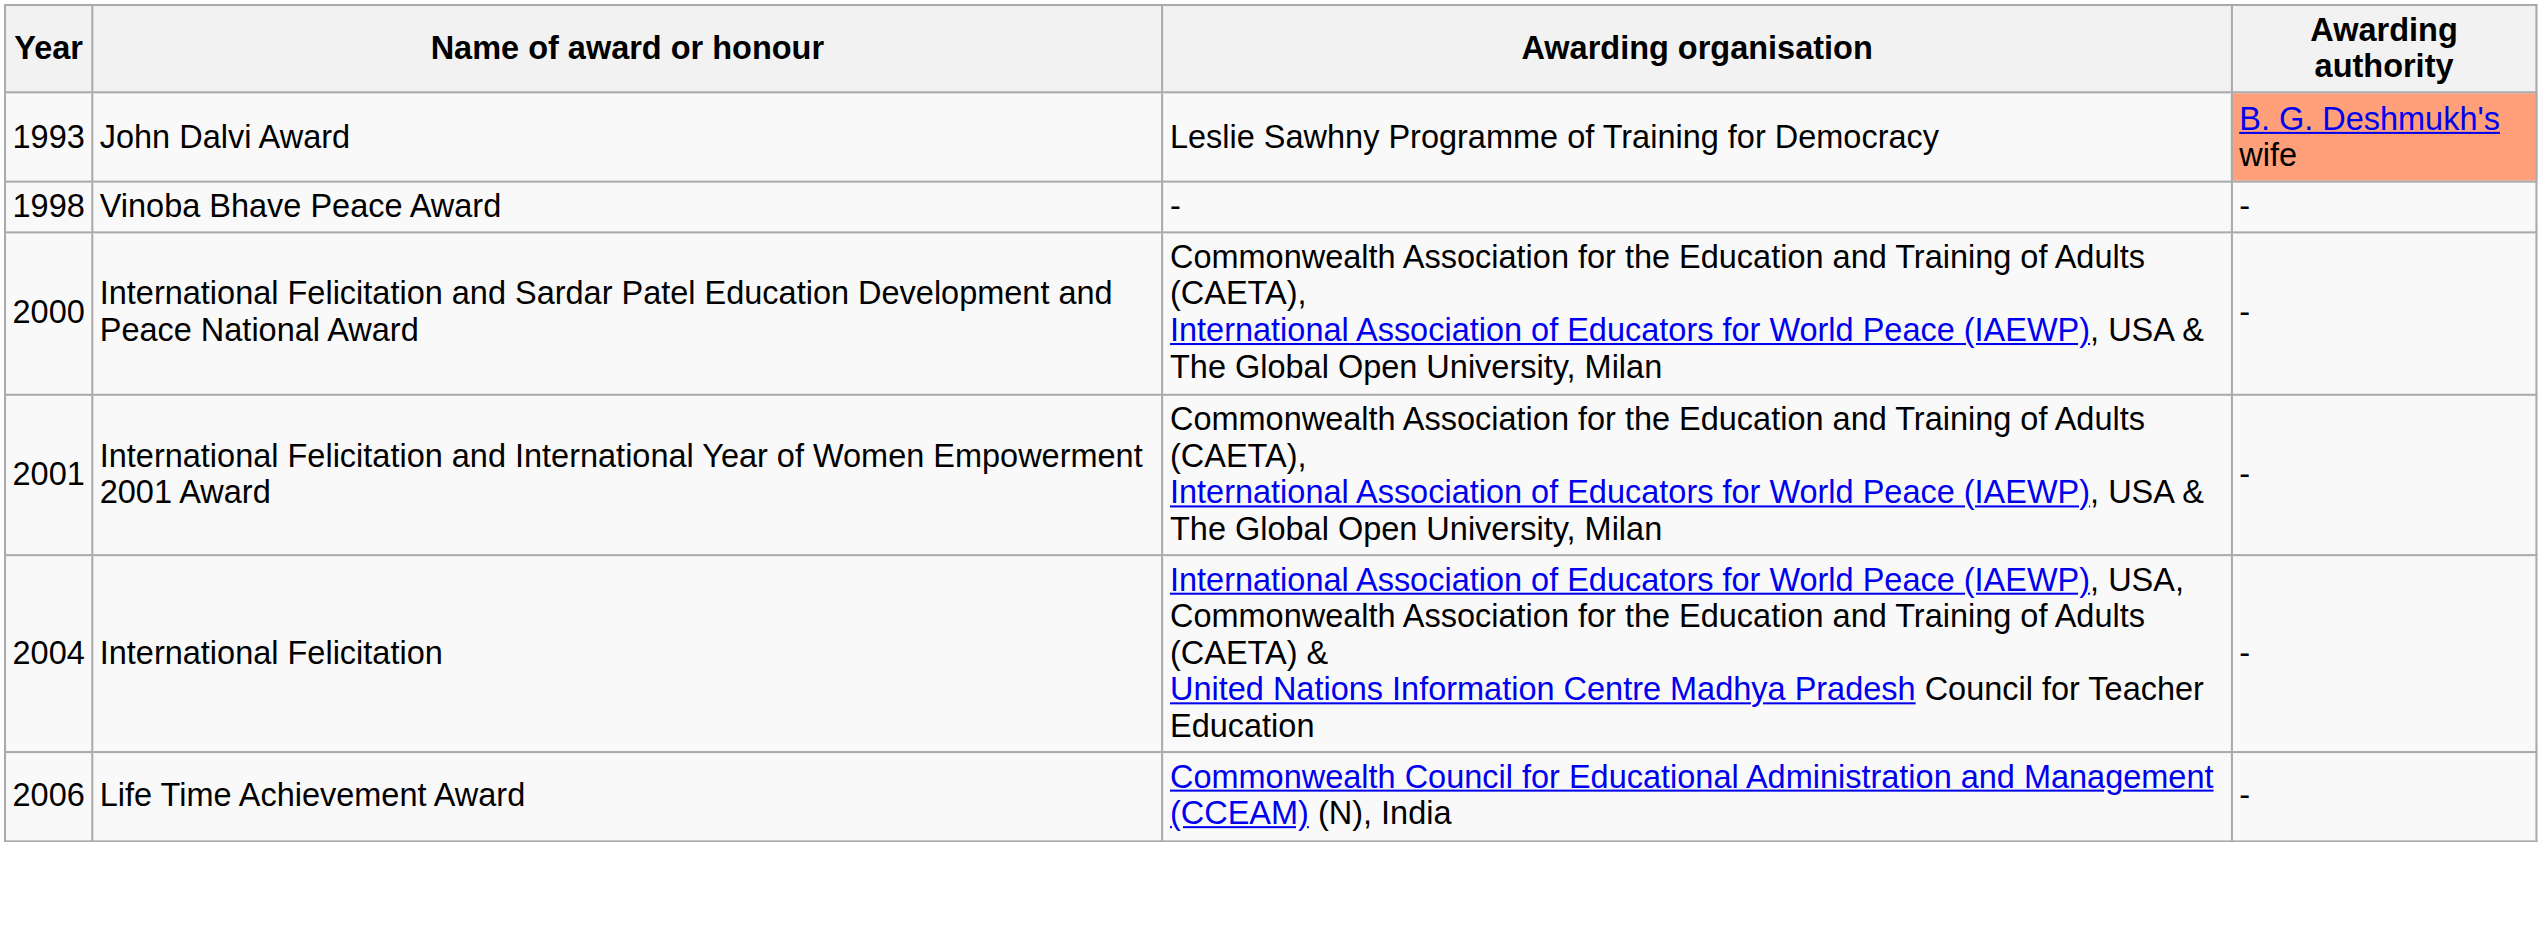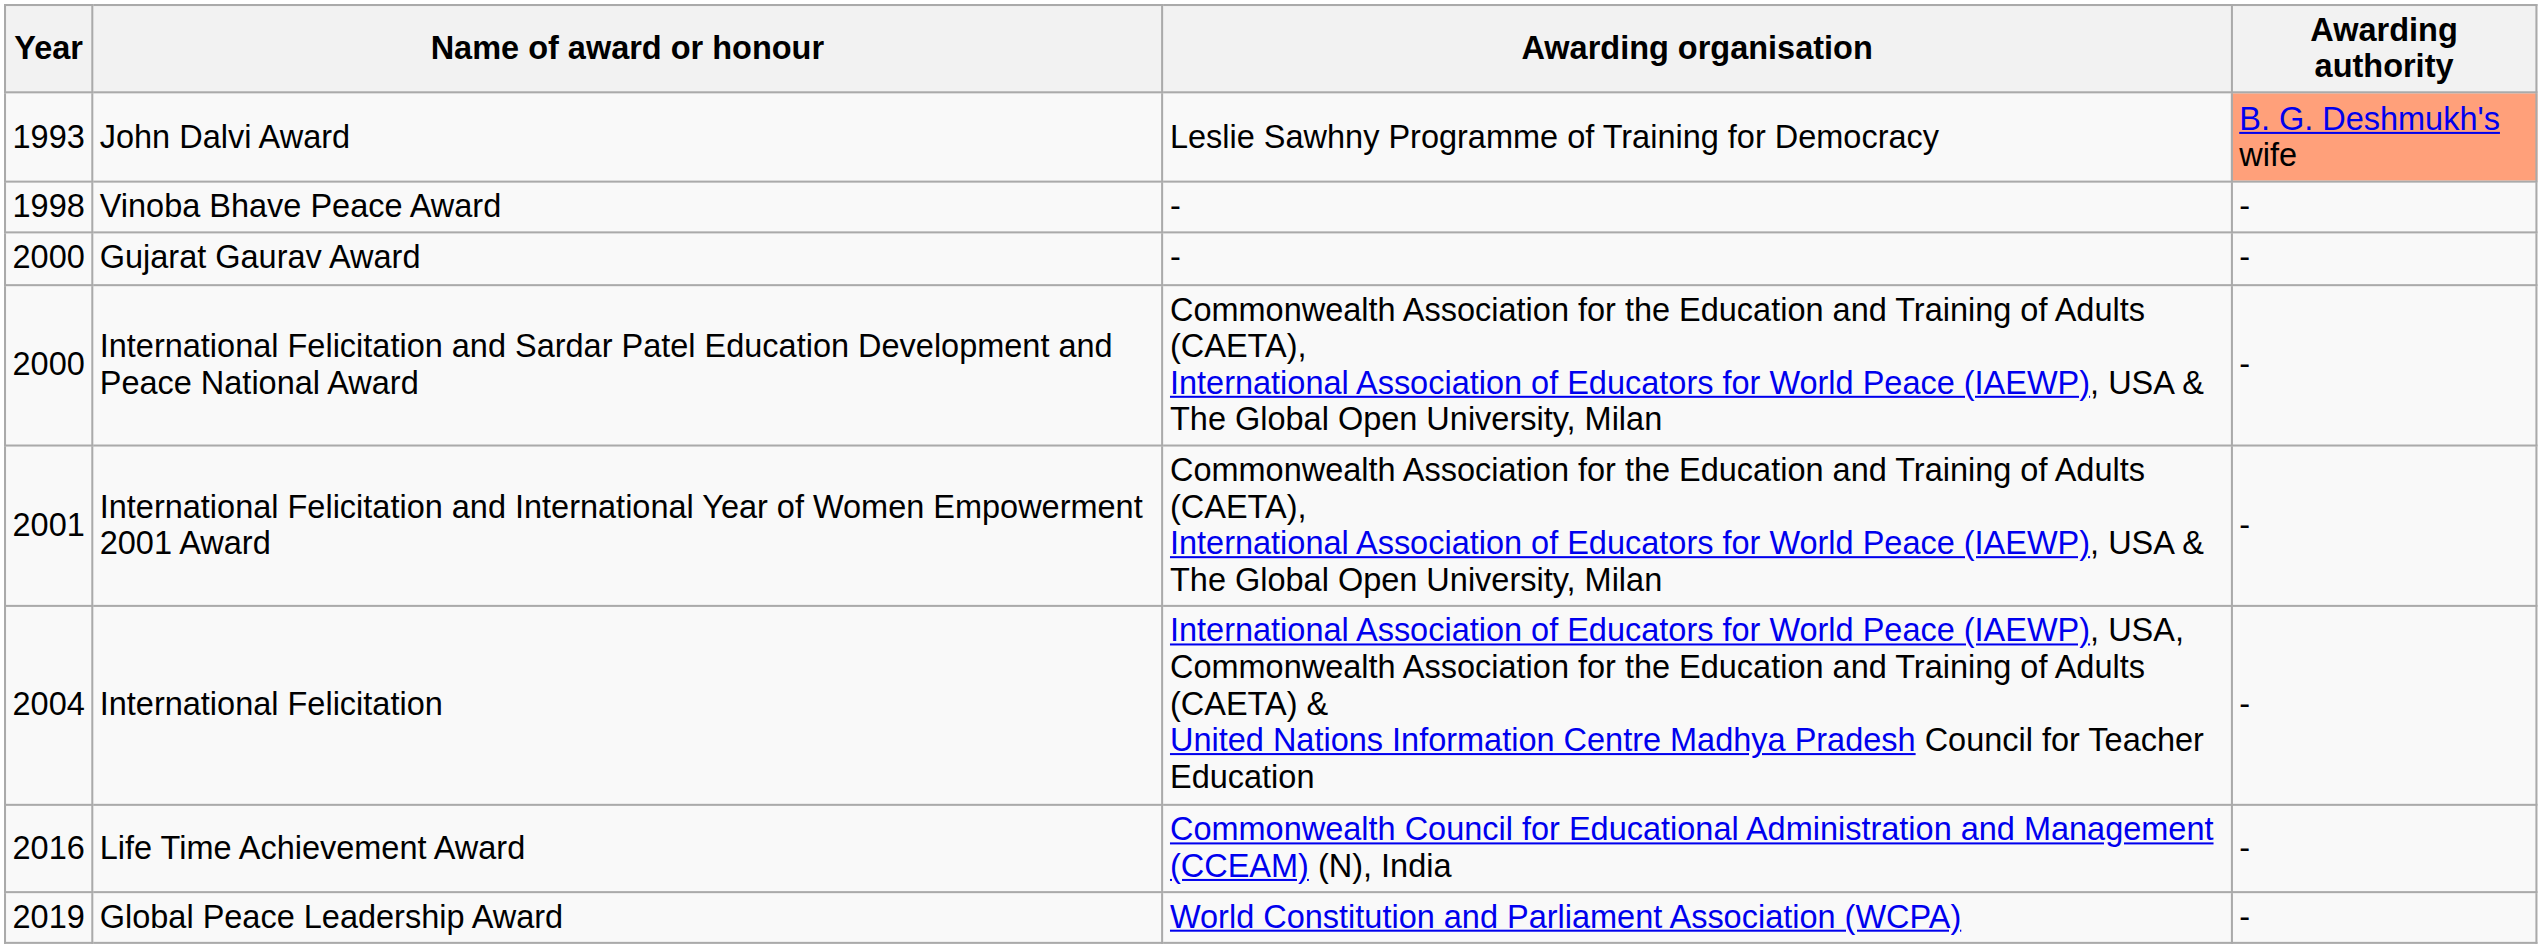 <table class="wikitable">
 <tr>
 <th>Year</th>
 <th>Name of award or honour</th>
 <th>Awarding organisation</th>
 <th>Awarding authority</th>
 </tr>
 <tr>
 <td>1993</td>
 <td>John Dalvi Award</td>
 <td>Leslie Sawhny Programme of Training for Democracy</td>
 <td style="background: lightsalmon;"><a href='#'>B. G. Deshmukh's</a> wife</td>
 </tr>
 <tr>
 <td>1998</td>
 <td>Vinoba Bhave Peace Award</td>
+<td>-</td>
+<td>-</td>
+</tr>
+<tr>
+<td>2000</td>
+<td>Gujarat Gaurav Award</td>
 <td>-</td>
 <td>-</td>
 </tr>
 <tr>
 <td>2000</td>
 <td>International Felicitation and Sardar Patel Education Development and Peace National Award</td>
 <td>Commonwealth Association for the Education and Training of Adults (CAETA),<br><a href='#'>International Association of Educators for World Peace (IAEWP)</a>, USA &<br>The Global Open University, Milan</td>
 <td>-</td>
 </tr>
 <tr>
 <td>2001</td>
 <td>International Felicitation and International Year of Women Empowerment 2001 Award</td>
 <td>Commonwealth Association for the Education and Training of Adults (CAETA),<br><a href='#'>International Association of Educators for World Peace (IAEWP)</a>, USA &<br>The Global Open University, Milan</td>
 <td>-</td>
 </tr>
 <tr>
 <td>2004</td>
 <td>International Felicitation</td>
 <td><a href='#'>International Association of Educators for World Peace (IAEWP)</a>, USA,<br>Commonwealth Association for the Education and Training of Adults (CAETA) &<br><a href='#'>United Nations Information Centre Madhya Pradesh</a> Council for Teacher Education</td>
 <td>-</td>
 </tr>
 <tr>
-<td>2006</td>
+<td>2016</td>
 <td>Life Time Achievement Award</td>
 <td><a href='#'>Commonwealth Council for Educational Administration and Management (CCEAM)</a> (N), India</td>
 <td>-</td>
 </tr>
+<tr>
+<td>2019</td>
+<td>Global Peace Leadership Award</td>
+<td><a href='#'>World Constitution and Parliament Association (WCPA)</a></td>
+<td>-</td>
+</tr>
 </table>
